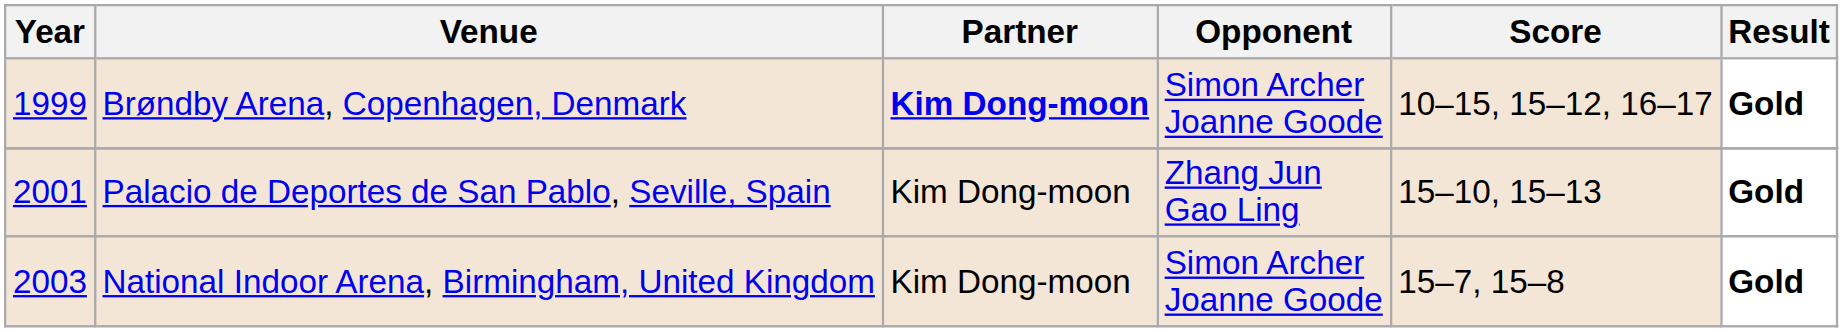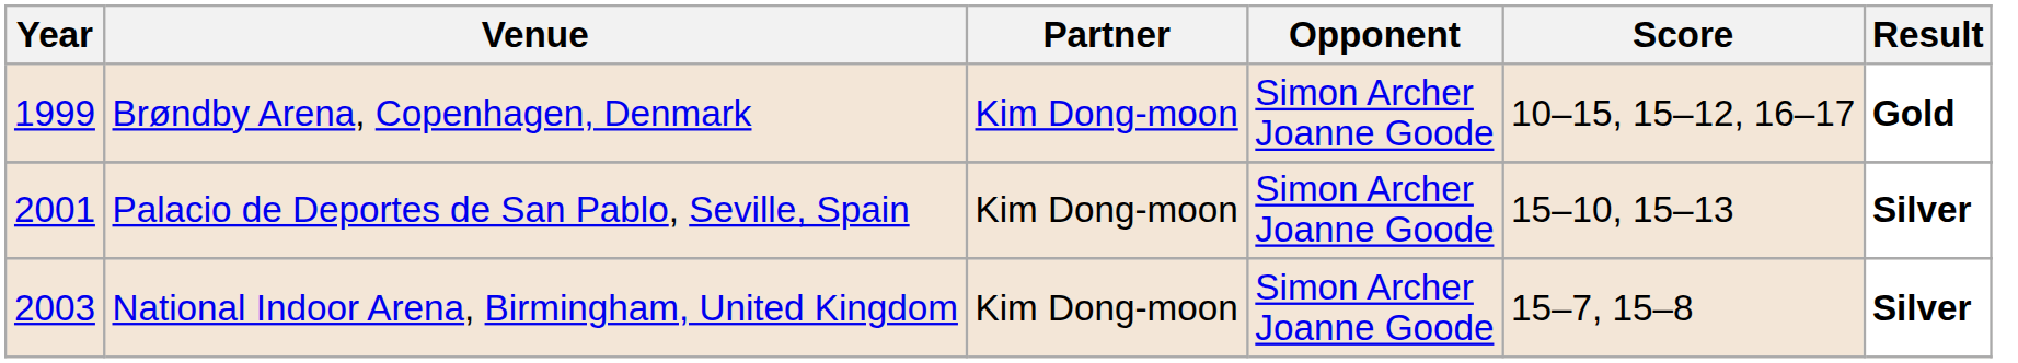 <table class="sortable wikitable" style="font-size: 90%;">
 <tr>
 <th>Year</th>
 <th>Venue</th>
 <th>Partner</th>
 <th>Opponent</th>
 <th>Score</th>
 <th>Result</th>
 </tr>
 <tr style="background:#F3E6D7">
 <td align="center"><a href='#'>1999</a></td>
 <td align="left"><a href='#'>Brøndby Arena</a>, <a href='#'>Copenhagen, Denmark</a></td>
-<td align="left"><strong> <a href='#'>Kim Dong-moon</a></strong></td>
+<td align="left"> <a href='#'>Kim Dong-moon</a></td>
 <td align="left"> <a href='#'>Simon Archer</a> <br>  <a href='#'>Joanne Goode</a></td>
 <td align="left">10–15, 15–12, 16–17</td>
 <td style="text-align:left; background:white"> <strong>Gold</strong></td>
 </tr>
 <tr>
 </tr>
 <tr style="background:#F3E6D7">
 <td align="center"><a href='#'>2001</a></td>
 <td align="left"><a href='#'>Palacio de Deportes de San Pablo</a>, <a href='#'>Seville, Spain</a></td>
 <td align="left"> Kim Dong-moon</td>
-<td align="left"> <a href='#'>Zhang Jun</a> <br>  <a href='#'>Gao Ling</a></td>
+<td align="left"> <a href='#'>Simon Archer</a> <br>  <a href='#'>Joanne Goode</a></td>
 <td align="left">15–10, 15–13</td>
-<td style="text-align:left; background:white"> <strong>Gold</strong></td>
+<td style="text-align:left; background:white"> <strong>Silver</strong></td>
 </tr>
 <tr>
 </tr>
 <tr style="background:#F3E6D7">
 <td align="center"><a href='#'>2003</a></td>
 <td align="left"><a href='#'>National Indoor Arena</a>, <a href='#'>Birmingham, United Kingdom</a></td>
 <td align="left"> Kim Dong-moon</td>
 <td align="left"> <a href='#'>Simon Archer</a> <br>  <a href='#'>Joanne Goode</a></td>
 <td align="left">15–7, 15–8</td>
-<td style="text-align:left; background:white"> <strong>Gold</strong></td>
+<td style="text-align:left; background:white"> <strong>Silver</strong></td>
 </tr>
 </table>
